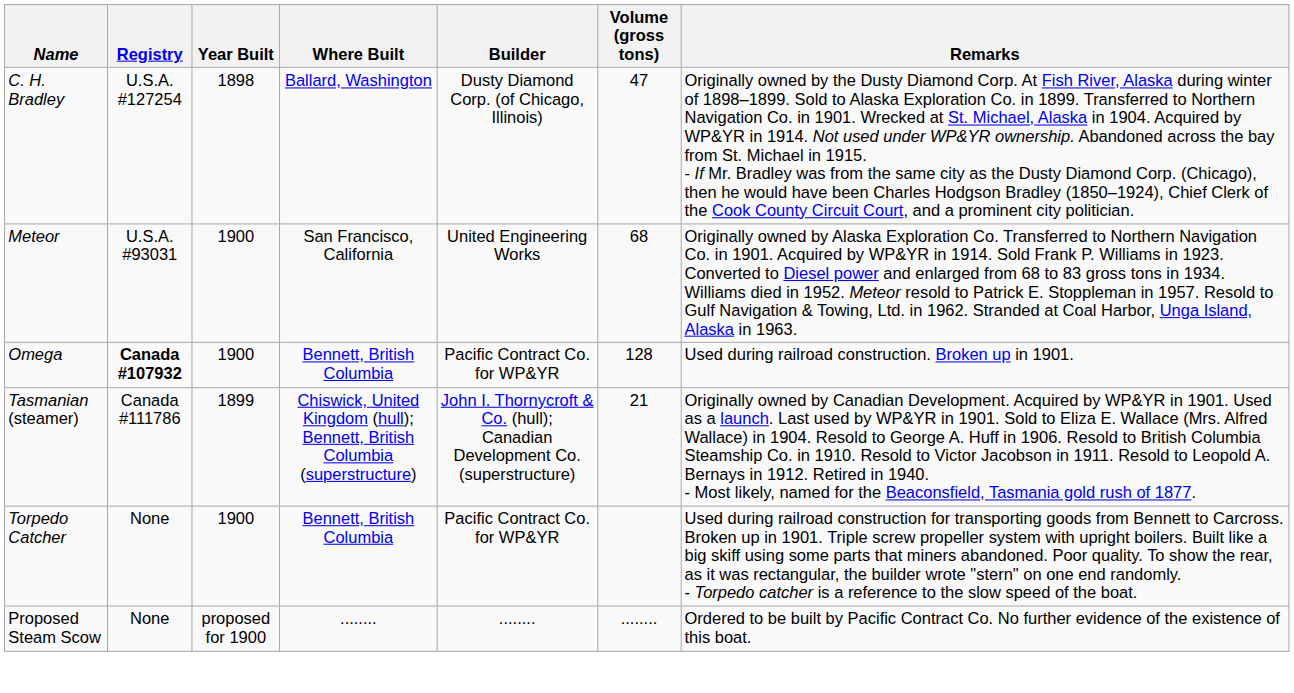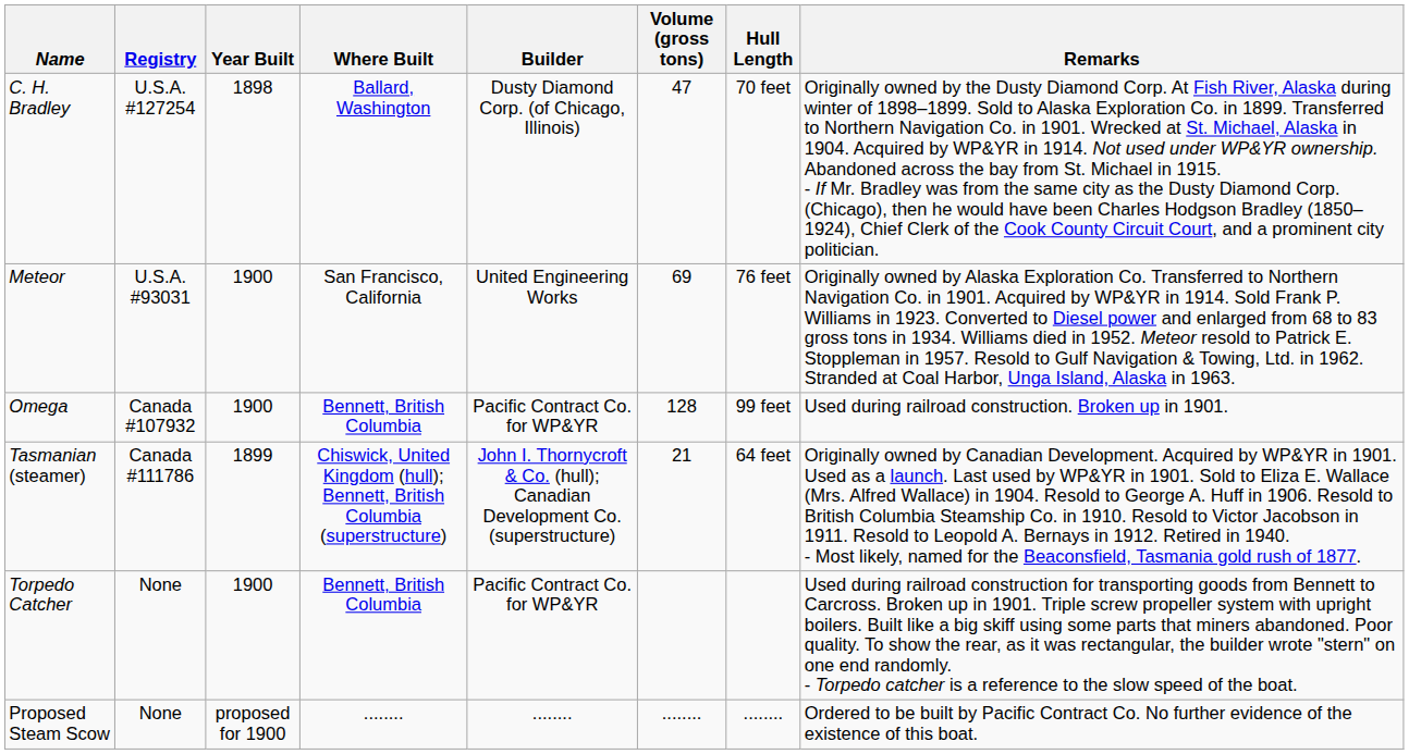 <table class="wikitable">
 <tr style="vertical-align:bottom">
 <th><em>Name</em></th>
 <th><a href='#'>Registry</a></th>
 <th>Year Built</th>
 <th>Where Built</th>
 <th>Builder</th>
 <th>Volume (gross tons)</th>
+<th>Hull Length</th>
 <th>Remarks<br></th>
 </tr>
 <tr style="vertical-align:top; text-align:center">
 <td style="text-align:left"><em>C. H. Bradley</em></td>
 <td>U.S.A. #127254</td>
 <td>1898</td>
 <td><a href='#'>Ballard, Washington</a></td>
 <td>Dusty Diamond Corp. (of Chicago, Illinois)</td>
 <td>47</td>
+<td>70 feet</td>
 <td style="text-align:left">Originally owned by the Dusty Diamond Corp.  At <a href='#'>Fish River, Alaska</a> during winter of 1898–1899.  Sold to Alaska Exploration Co. in 1899.  Transferred to Northern Navigation Co. in 1901. Wrecked at <a href='#'>St. Michael, Alaska</a> in 1904. Acquired by WP&YR in 1914. <em>Not used under WP&YR ownership.</em> Abandoned across the bay from St. Michael in 1915.<br>- <em>If</em> Mr. Bradley was from the same city as the Dusty Diamond Corp. (Chicago), then he would have been Charles Hodgson Bradley (1850–1924), Chief Clerk of the <a href='#'>Cook County Circuit Court</a>, and a prominent city politician.<br></td>
 </tr>
 <tr style="vertical-align:top; text-align:center">
 <td style="text-align:left"><em>Meteor</em></td>
 <td>U.S.A. #93031</td>
 <td>1900</td>
 <td>San Francisco, California</td>
 <td>United Engineering Works</td>
-<td>68</td>
+<td>69</td>
+<td>76 feet</td>
 <td style="text-align:left">Originally owned by Alaska Exploration Co. Transferred to Northern Navigation Co. in 1901. Acquired by WP&YR in 1914. Sold Frank P. Williams in 1923. Converted to <a href='#'>Diesel power</a> and enlarged from 68 to 83 gross tons in 1934.  Williams died in 1952.  <em>Meteor</em> resold to Patrick E. Stoppleman in 1957. Resold to Gulf Navigation & Towing, Ltd. in 1962. Stranded at Coal Harbor, <a href='#'>Unga Island, Alaska</a> in 1963.<br></td>
 </tr>
 <tr style="vertical-align:top; text-align:center">
 <td style="text-align:left"><em>Omega</em></td>
-<td><strong>Canada #107932</strong></td>
+<td>Canada #107932</td>
 <td>1900</td>
 <td><a href='#'>Bennett, British Columbia</a></td>
 <td>Pacific Contract Co. for WP&YR</td>
 <td>128</td>
+<td>99 feet</td>
 <td style="text-align:left">Used during railroad construction. <a href='#'>Broken up</a> in 1901.<br></td>
 </tr>
 <tr style="vertical-align:top; text-align:center">
 <td style="text-align:left"><em>Tasmanian</em> (steamer)</td>
 <td>Canada #111786</td>
 <td>1899</td>
 <td><a href='#'>Chiswick, United Kingdom</a> (<a href='#'>hull</a>);<br><a href='#'>Bennett, British Columbia</a> (<a href='#'>superstructure</a>)</td>
 <td><a href='#'>John I. Thornycroft & Co.</a> (hull);<br>Canadian Development Co. (superstructure)</td>
 <td>21</td>
+<td>64 feet</td>
 <td style="text-align:left">Originally owned by Canadian Development. Acquired by WP&YR in 1901. Used as a <a href='#'>launch</a>. Last used by WP&YR in 1901. Sold to Eliza E. Wallace (Mrs. Alfred Wallace) in 1904. Resold to George A. Huff in 1906. Resold to British Columbia Steamship Co. in 1910. Resold to Victor Jacobson in 1911. Resold to Leopold A. Bernays in 1912. Retired in 1940.<br>- Most likely, named for the <a href='#'>Beaconsfield, Tasmania gold rush of 1877</a>.<br></td>
 </tr>
 <tr style="vertical-align:top; text-align:center">
 <td style="text-align:left"><em>Torpedo Catcher</em></td>
 <td>None</td>
 <td>1900</td>
 <td><a href='#'>Bennett, British Columbia</a></td>
 <td>Pacific Contract Co. for WP&YR</td>
+<td></td>
 <td></td>
 <td style="text-align:left">Used during railroad construction for transporting goods from Bennett to Carcross.  Broken up in 1901.  Triple screw propeller system with upright boilers. Built like a big skiff using some parts that miners abandoned.  Poor quality. To show the rear, as it was rectangular, the builder wrote "stern" on one end randomly.<br>- <em>Torpedo catcher</em> is a reference to the slow speed of the boat.<br></td>
 </tr>
 <tr style="vertical-align:top; text-align:center">
 <td style="text-align:left">Proposed Steam Scow</td>
 <td>None</td>
 <td>proposed for 1900</td>
 <td>........</td>
 <td>........</td>
 <td>........</td>
+<td>........</td>
 <td style="text-align:left">Ordered to be built by Pacific Contract Co.  No further evidence of the existence of this boat.</td>
 </tr>
 </table>
